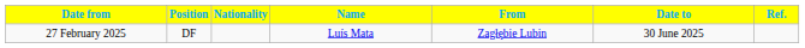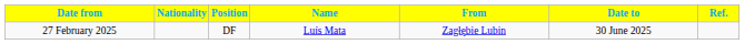 <table class="wikitable" style="text-align:center; font-size:90%; ">
 <tr>
 <th style="background:#ffff00; color:#00AAFF; width:200px;">Date from</th>
+<th style="background:#ffff00; color:#00AAFF; width:50px;">Nationality</th>
 <th style="background:#ffff00; color:#00AAFF; width:50px;">Position</th>
-<th style="background:#ffff00; color:#00AAFF; width:50px;">Nationality</th>
 <th style="background:#ffff00; color:#00AAFF; width:200px;">Name</th>
 <th style="background:#ffff00; color:#00AAFF; width:200px;">From</th>
 <th style="background:#ffff00; color:#00AAFF; width:200px;">Date to</th>
 <th style="background:#ffff00; color:#00AAFF; width:50px;">Ref.</th>
 </tr>
 <tr>
 <td>27 February 2025</td>
+<td></td>
 <td>DF</td>
-<td></td>
 <td><a href='#'>Luís Mata</a></td>
 <td><a href='#'>Zagłębie Lubin</a></td>
 <td>30 June 2025</td>
 <td></td>
 </tr>
 </table>
